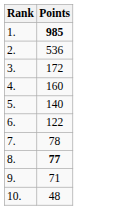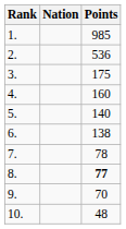 <table class="wikitable sortable">
 <tr>
 <th>Rank</th>
+<th>Nation</th>
 <th>Points</th>
 </tr>
 <tr>
 <td>1.</td>
-<td align=center><strong>985</strong></td>
+<td></td>
+<td align=center>985</td>
 </tr>
 <tr>
 <td>2.</td>
+<td></td>
 <td align=center>536</td>
 </tr>
 <tr>
 <td>3.</td>
-<td align=center>172</td>
+<td></td>
+<td align=center>175</td>
 </tr>
 <tr>
 <td>4.</td>
+<td></td>
 <td align=center>160</td>
 </tr>
 <tr>
 <td>5.</td>
+<td></td>
 <td align=center>140</td>
 </tr>
 <tr>
 <td>6.</td>
-<td align=center>122</td>
+<td></td>
+<td align=center>138</td>
 </tr>
 <tr>
 <td>7.</td>
+<td></td>
 <td align=center>78</td>
 </tr>
 <tr>
 <td>8.</td>
+<td></td>
 <td align=center><strong>77</strong></td>
 </tr>
 <tr>
 <td>9.</td>
-<td align=center>71</td>
+<td></td>
+<td align=center>70</td>
 </tr>
 <tr>
 <td>10.</td>
+<td></td>
 <td align=center>48</td>
 </tr>
 </table>
